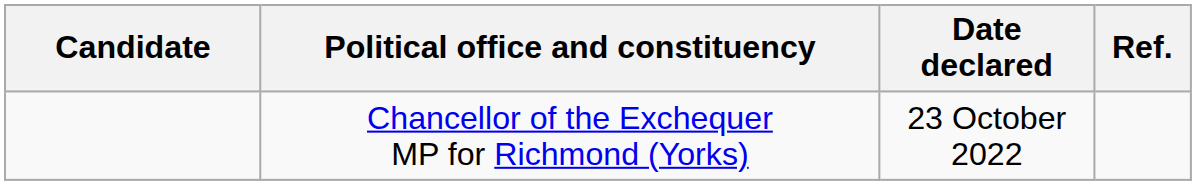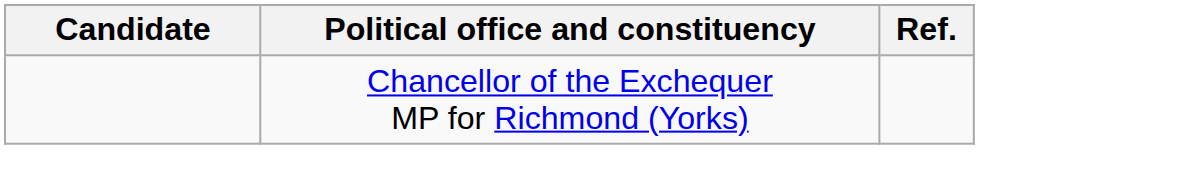 <table class="wikitable" style="text-align:center">
 <tr>
 <th scope="col" style="width: 120px">Candidate</th>
 <th scope="col" style="width: 300px">Political office and constituency</th>
-<th scope="col" style="width: 100px">Date declared</th>
 <th scope="col" style="width: 40px" ! class="unsortable">Ref.</th>
 </tr>
 <tr>
 <td></td>
 <td><a href='#'>Chancellor of the Exchequer</a> <br>MP for <a href='#'>Richmond (Yorks)</a> </td>
-<td>23 October 2022</td>
 <td></td>
 </tr>
 </table>
